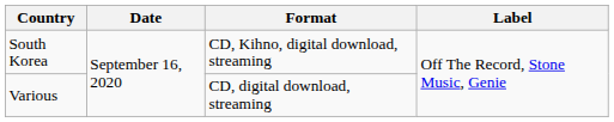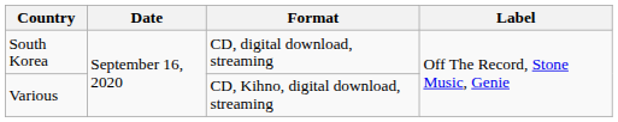 <table class="wikitable">
 <tr>
 <th>Country</th>
 <th>Date</th>
 <th>Format</th>
 <th>Label</th>
 </tr>
 <tr>
 <td>South Korea</td>
 <td rowspan="2">September 16, 2020</td>
-<td>CD, Kihno, digital download, streaming</td>
+<td>CD, digital download, streaming</td>
 <td rowspan="2">Off The Record, <a href='#'>Stone Music</a>, <a href='#'>Genie</a></td>
 </tr>
 <tr>
 <td>Various</td>
-<td>CD, digital download, streaming</td>
+<td>CD, Kihno, digital download, streaming</td>
 </tr>
 </table>
